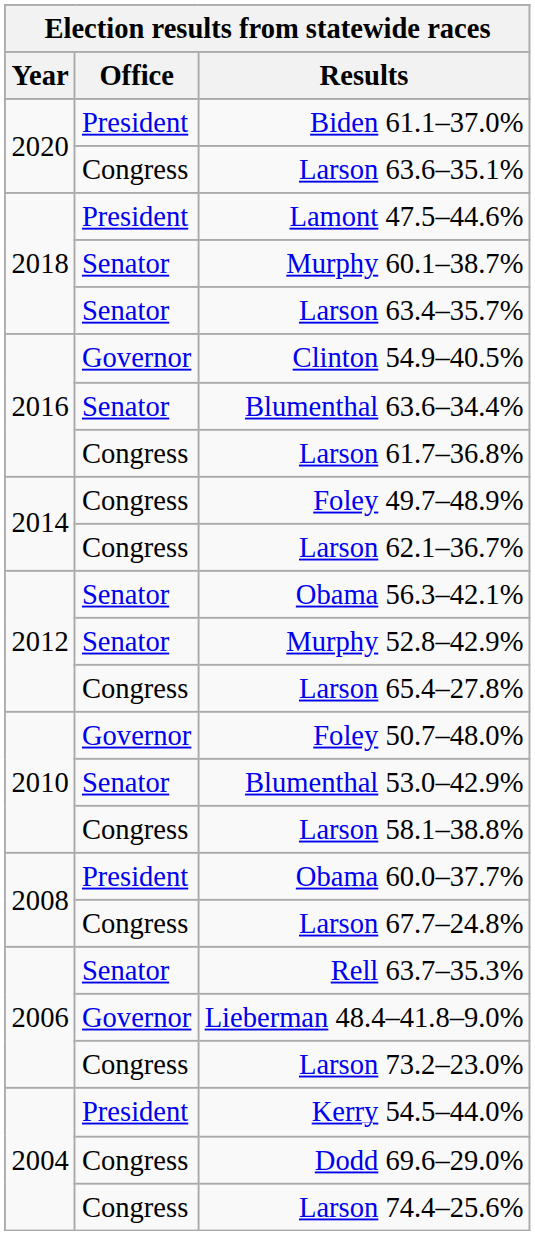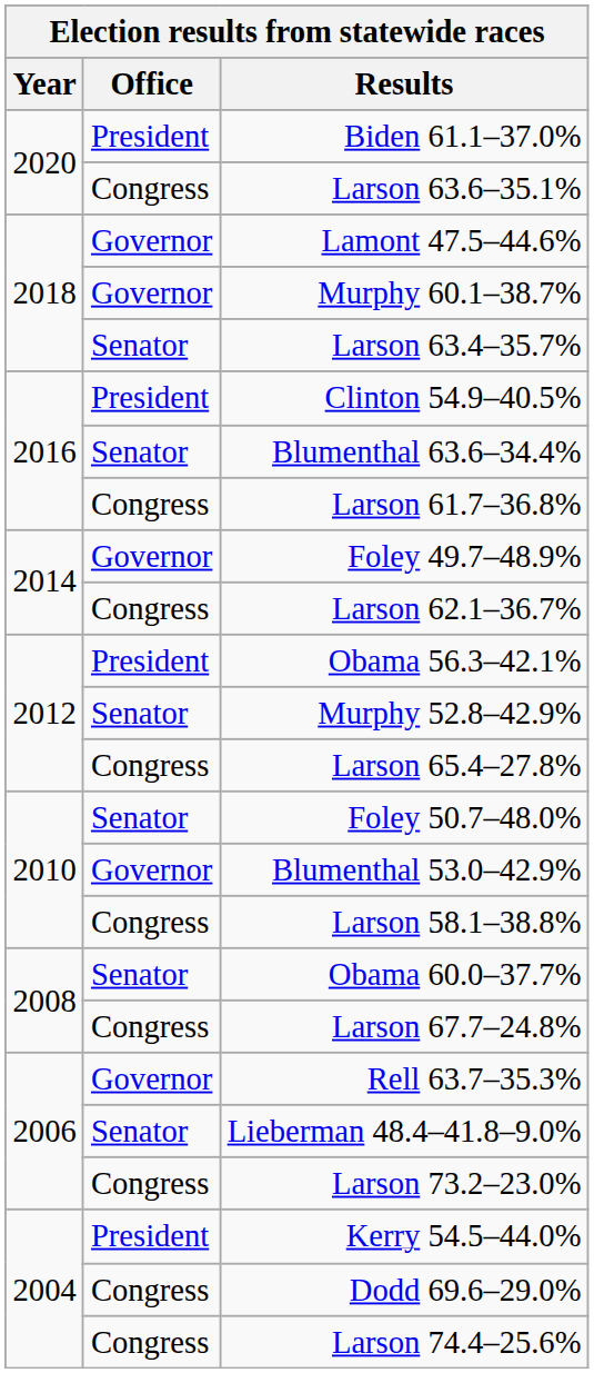 <table class="wikitable" style="font-size:95%;">
 <tr>
 <th colspan=3>Election results from statewide races</th>
 </tr>
 <tr>
 <th>Year</th>
 <th>Office</th>
 <th>Results</th>
 </tr>
 <tr>
 <td rowspan=2>2020</td>
 <td><a href='#'>President</a></td>
 <td align="right" ><a href='#'>Biden</a> 61.1–37.0%</td>
 </tr>
 <tr>
 <td>Congress</td>
 <td align="right" ><a href='#'>Larson</a> 63.6–35.1%</td>
 </tr>
 <tr>
 <td rowspan=3>2018</td>
-<td><a href='#'>President</a></td>
+<td><a href='#'>Governor</a></td>
 <td align="right" ><a href='#'>Lamont</a> 47.5–44.6%</td>
 </tr>
 <tr>
-<td><a href='#'>Senator</a></td>
+<td><a href='#'>Governor</a></td>
 <td align="right" ><a href='#'>Murphy</a> 60.1–38.7%</td>
 </tr>
 <tr>
 <td><a href='#'>Senator</a></td>
 <td align="right" ><a href='#'>Larson</a> 63.4–35.7%</td>
 </tr>
 <tr>
 <td rowspan=3>2016</td>
-<td><a href='#'>Governor</a></td>
+<td><a href='#'>President</a></td>
 <td align="right" ><a href='#'>Clinton</a> 54.9–40.5%</td>
 </tr>
 <tr>
 <td><a href='#'>Senator</a></td>
 <td align="right" ><a href='#'>Blumenthal</a> 63.6–34.4%</td>
 </tr>
 <tr>
 <td>Congress</td>
 <td align="right" ><a href='#'>Larson</a> 61.7–36.8%</td>
 </tr>
 <tr>
 <td rowspan=2>2014</td>
-<td>Congress</td>
+<td><a href='#'>Governor</a></td>
 <td align="right" ><a href='#'>Foley</a> 49.7–48.9%</td>
 </tr>
 <tr>
 <td>Congress</td>
 <td align="right" ><a href='#'>Larson</a> 62.1–36.7%</td>
 </tr>
 <tr>
 <td rowspan=3>2012</td>
-<td><a href='#'>Senator</a></td>
+<td><a href='#'>President</a></td>
 <td align="right" ><a href='#'>Obama</a> 56.3–42.1%</td>
 </tr>
 <tr>
 <td><a href='#'>Senator</a></td>
 <td align="right" ><a href='#'>Murphy</a> 52.8–42.9%</td>
 </tr>
 <tr>
 <td>Congress</td>
 <td align="right" ><a href='#'>Larson</a> 65.4–27.8%</td>
 </tr>
 <tr>
 <td rowspan=3>2010</td>
-<td><a href='#'>Governor</a></td>
+<td><a href='#'>Senator</a></td>
 <td align="right" ><a href='#'>Foley</a> 50.7–48.0%</td>
 </tr>
 <tr>
-<td><a href='#'>Senator</a></td>
+<td><a href='#'>Governor</a></td>
 <td align="right" ><a href='#'>Blumenthal</a> 53.0–42.9%</td>
 </tr>
 <tr>
 <td>Congress</td>
 <td align="right" ><a href='#'>Larson</a> 58.1–38.8%</td>
 </tr>
 <tr>
 <td rowspan=2>2008</td>
-<td><a href='#'>President</a></td>
+<td><a href='#'>Senator</a></td>
 <td align="right" ><a href='#'>Obama</a> 60.0–37.7%</td>
 </tr>
 <tr>
 <td>Congress</td>
 <td align="right" ><a href='#'>Larson</a> 67.7–24.8%</td>
 </tr>
 <tr>
 <td rowspan=3>2006</td>
-<td><a href='#'>Senator</a></td>
+<td><a href='#'>Governor</a></td>
 <td align="right" ><a href='#'>Rell</a> 63.7–35.3%</td>
 </tr>
 <tr>
-<td><a href='#'>Governor</a></td>
+<td><a href='#'>Senator</a></td>
 <td align="right" ><a href='#'>Lieberman</a> 48.4–41.8–9.0%</td>
 </tr>
 <tr>
 <td>Congress</td>
 <td align="right" ><a href='#'>Larson</a> 73.2–23.0%</td>
 </tr>
 <tr>
 <td rowspan=3>2004</td>
 <td><a href='#'>President</a></td>
 <td align="right" ><a href='#'>Kerry</a> 54.5–44.0%</td>
 </tr>
 <tr>
 <td>Congress</td>
 <td align="right" ><a href='#'>Dodd</a> 69.6–29.0%</td>
 </tr>
 <tr>
 <td>Congress</td>
 <td align="right" ><a href='#'>Larson</a> 74.4–25.6%</td>
 </tr>
 <tr>
 </tr>
 </table>
